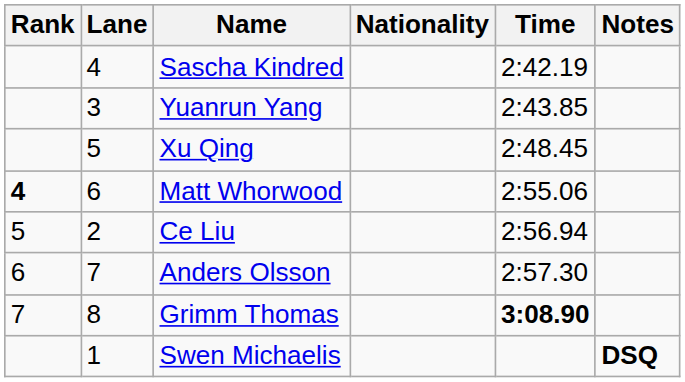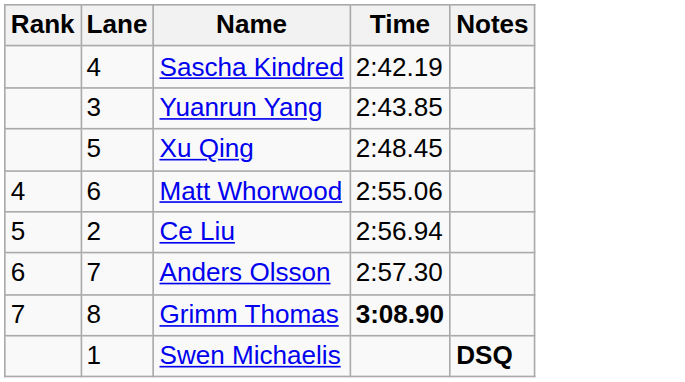 <table class="wikitable">
 <tr>
 <th>Rank</th>
 <th>Lane</th>
 <th>Name</th>
-<th>Nationality</th>
 <th>Time</th>
 <th>Notes</th>
 </tr>
 <tr>
 <td></td>
 <td>4</td>
 <td><a href='#'>Sascha Kindred</a></td>
-<td></td>
 <td>2:42.19</td>
 <td></td>
 </tr>
 <tr>
 <td></td>
 <td>3</td>
 <td><a href='#'>Yuanrun Yang</a></td>
-<td></td>
 <td>2:43.85</td>
 <td></td>
 </tr>
 <tr>
 <td></td>
 <td>5</td>
 <td><a href='#'>Xu Qing</a></td>
-<td></td>
 <td>2:48.45</td>
 <td></td>
 </tr>
 <tr>
-<td><strong>4</strong></td>
+<td>4</td>
 <td>6</td>
 <td><a href='#'>Matt Whorwood</a></td>
-<td></td>
 <td>2:55.06</td>
 <td></td>
 </tr>
 <tr>
 <td>5</td>
 <td>2</td>
 <td><a href='#'>Ce Liu</a></td>
-<td></td>
 <td>2:56.94</td>
 <td></td>
 </tr>
 <tr>
 <td>6</td>
 <td>7</td>
 <td><a href='#'>Anders Olsson</a></td>
-<td></td>
 <td>2:57.30</td>
 <td></td>
 </tr>
 <tr>
 <td>7</td>
 <td>8</td>
 <td><a href='#'>Grimm Thomas</a></td>
-<td></td>
 <td><strong>3:08.90</strong></td>
 <td></td>
 </tr>
 <tr>
 <td></td>
 <td>1</td>
 <td><a href='#'>Swen Michaelis</a></td>
 <td></td>
-<td></td>
 <td><strong>DSQ</strong></td>
 </tr>
 </table>
